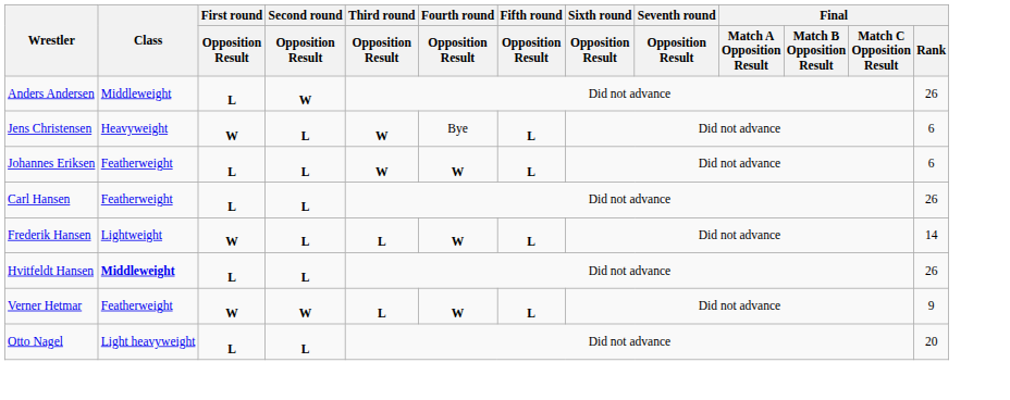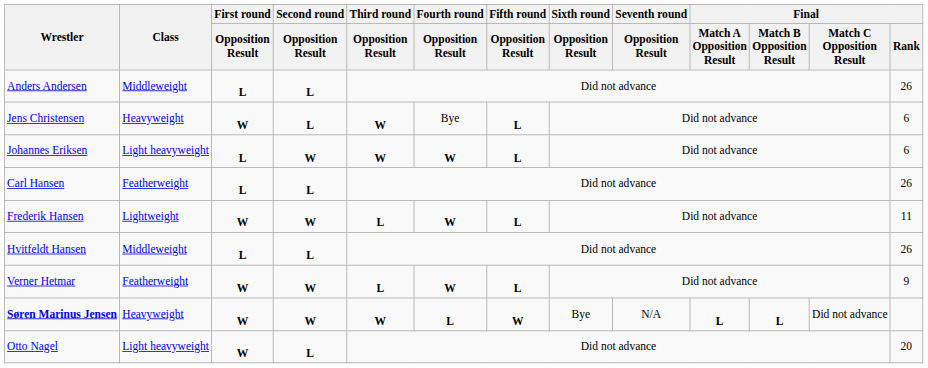 <table class=wikitable style="font-size:90%">
 <tr>
 <th rowspan="2">Wrestler</th>
 <th rowspan="2">Class</th>
 <th>First round</th>
 <th>Second round</th>
 <th>Third round</th>
 <th>Fourth round</th>
 <th>Fifth round</th>
 <th>Sixth round</th>
 <th>Seventh round</th>
 <th colspan="4">Final</th>
 </tr>
 <tr>
 <th>Opposition<br>Result</th>
 <th>Opposition<br>Result</th>
 <th>Opposition<br>Result</th>
 <th>Opposition<br>Result</th>
 <th>Opposition<br>Result</th>
 <th>Opposition<br>Result</th>
 <th>Opposition<br>Result</th>
 <th>Match A<br>Opposition<br>Result</th>
 <th>Match B<br>Opposition<br>Result</th>
 <th>Match C<br>Opposition<br>Result</th>
 <th>Rank</th>
 </tr>
 <tr>
 <td><a href='#'>Anders Andersen</a></td>
 <td><a href='#'>Middleweight</a></td>
 <td align=center> <br> <strong>L</strong></td>
-<td align=center> <br> <strong>W</strong></td>
+<td align=center> <br> <strong>L</strong></td>
 <td align=center colspan=8>Did not advance</td>
 <td align=center>26</td>
 </tr>
 <tr>
 <td><a href='#'>Jens Christensen</a></td>
 <td><a href='#'>Heavyweight</a></td>
 <td align=center> <br> <strong>W</strong></td>
 <td align=center> <br> <strong>L</strong></td>
 <td align=center> <br> <strong>W</strong></td>
 <td align=center>Bye</td>
 <td align=center> <br> <strong>L</strong></td>
 <td align=center colspan=5>Did not advance</td>
 <td align=center>6</td>
 </tr>
 <tr>
 <td><a href='#'>Johannes Eriksen</a></td>
-<td><a href='#'>Featherweight</a></td>
+<td><a href='#'>Light heavyweight</a></td>
 <td align=center> <br> <strong>L</strong></td>
-<td align=center> <br> <strong>L</strong></td>
+<td align=center> <br> <strong>W</strong></td>
 <td align=center> <br> <strong>W</strong></td>
 <td align=center> <br> <strong>W</strong></td>
 <td align=center> <br> <strong>L</strong></td>
 <td align=center colspan=5>Did not advance</td>
 <td align=center>6</td>
 </tr>
 <tr>
 <td><a href='#'>Carl Hansen</a></td>
 <td><a href='#'>Featherweight</a></td>
 <td align=center> <br> <strong>L</strong></td>
 <td align=center> <br> <strong>L</strong></td>
 <td align=center colspan=8>Did not advance</td>
 <td align=center>26</td>
 </tr>
 <tr>
 <td><a href='#'>Frederik Hansen</a></td>
 <td><a href='#'>Lightweight</a></td>
 <td align=center> <br> <strong>W</strong></td>
-<td align=center> <br> <strong>L</strong></td>
+<td align=center> <br> <strong>W</strong></td>
 <td align=center> <br> <strong>L</strong></td>
 <td align=center> <br> <strong>W</strong></td>
 <td align=center> <br> <strong>L</strong></td>
 <td align=center colspan=5>Did not advance</td>
-<td align=center>14</td>
+<td align=center>11</td>
 </tr>
 <tr>
 <td><a href='#'>Hvitfeldt Hansen</a></td>
-<td><strong><a href='#'>Middleweight</a></strong></td>
+<td><a href='#'>Middleweight</a></td>
 <td align=center> <br> <strong>L</strong></td>
 <td align=center> <br> <strong>L</strong></td>
 <td align=center colspan=8>Did not advance</td>
 <td align=center>26</td>
 </tr>
 <tr>
 <td><a href='#'>Verner Hetmar</a></td>
 <td><a href='#'>Featherweight</a></td>
 <td align=center> <br> <strong>W</strong></td>
 <td align=center> <br> <strong>W</strong></td>
 <td align=center> <br> <strong>L</strong></td>
 <td align=center> <br> <strong>W</strong></td>
 <td align=center> <br> <strong>L</strong></td>
 <td align=center colspan=5>Did not advance</td>
 <td align=center>9</td>
 </tr>
 <tr>
+<td><strong><a href='#'>Søren Marinus Jensen</a></strong></td>
+<td><a href='#'>Heavyweight</a></td>
+<td align=center> <br> <strong>W</strong></td>
+<td align=center> <br> <strong>W</strong></td>
+<td align=center> <br> <strong>W</strong></td>
+<td align=center> <br> <strong>L</strong></td>
+<td align=center> <br> <strong>W</strong></td>
+<td align=center>Bye</td>
+<td align=center>N/A</td>
+<td align=center> <br> <strong>L</strong></td>
+<td align=center> <br> <strong>L</strong></td>
+<td align=center>Did not advance</td>
+<td align=center></td>
+</tr>
+<tr>
 <td><a href='#'>Otto Nagel</a></td>
 <td><a href='#'>Light heavyweight</a></td>
-<td align=center> <br> <strong>L</strong></td>
+<td align=center> <br> <strong>W</strong></td>
 <td align=center> <br> <strong>L</strong></td>
 <td align=center colspan=8>Did not advance</td>
 <td align=center>20</td>
 </tr>
 </table>
